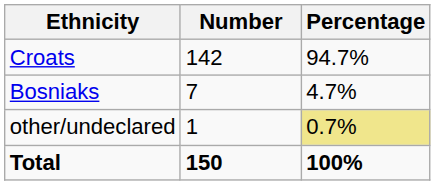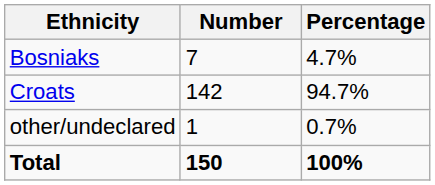 <table class="wikitable">
 <tr>
 <th width="100px">Ethnicity</th>
 <th width="80px">Number</th>
 <th width="80px">Percentage</th>
 </tr>
 <tr>
+<td><a href='#'>Bosniaks</a></td>
+<td>7</td>
+<td>4.7%</td>
+</tr>
+<tr>
 <td><a href='#'>Croats</a></td>
 <td>142</td>
 <td>94.7%</td>
 </tr>
 <tr>
-<td><a href='#'>Bosniaks</a></td>
-<td>7</td>
-<td>4.7%</td>
-</tr>
-<tr>
 <td>other/undeclared</td>
 <td>1</td>
-<td style="background: khaki;">0.7%</td>
+<td>0.7%</td>
 </tr>
 <tr>
 <td><strong>Total</strong></td>
 <td><strong>150</strong></td>
 <td><strong>100%</strong></td>
 </tr>
 </table>
